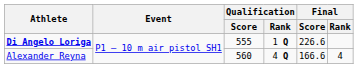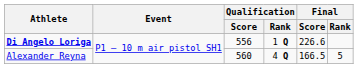 <table class=wikitable style="font-size:90%">
 <tr>
 <th rowspan="2">Athlete</th>
 <th rowspan="2">Event</th>
 <th colspan="2">Qualification</th>
 <th colspan="2">Final</th>
 </tr>
 <tr>
 <th>Score</th>
 <th>Rank</th>
 <th>Score</th>
 <th>Rank</th>
 </tr>
 <tr align=center>
 <td align=left><strong><a href='#'>Di Angelo Loriga</a></strong></td>
 <td align=left rowspan=2><a href='#'>P1 – 10 m air pistol SH1</a></td>
-<td>555</td>
+<td>556</td>
 <td>1 <strong>Q</strong></td>
 <td>226.6</td>
 <td></td>
 </tr>
 <tr align=center>
 <td align=left><a href='#'>Alexander Reyna</a></td>
 <td>560</td>
 <td>4 <strong>Q</strong></td>
-<td>166.6</td>
-<td>4</td>
+<td>166.5</td>
+<td>5</td>
 </tr>
 </table>
